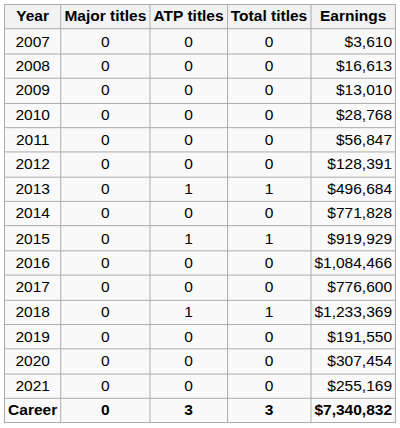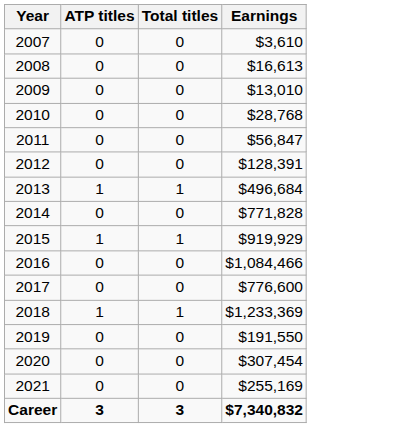 <table class="sortable wikitable" style=text-align:center>
 <tr>
 <th scope="col">Year</th>
-<th scope="col">Major titles</th>
 <th scope="col">ATP titles</th>
 <th scope="col">Total titles</th>
 <th scope="col">Earnings</th>
 </tr>
 <tr>
 <td>2007</td>
 <td>0</td>
 <td>0</td>
-<td>0</td>
 <td style="text-align:right;" data-sort- value="3610">$3,610</td>
 </tr>
 <tr>
 <td>2008</td>
-<td>0</td>
 <td>0</td>
 <td>0</td>
 <td style="text-align:right;" data-sort- value="16613">$16,613</td>
 </tr>
 <tr>
 <td>2009</td>
 <td>0</td>
 <td>0</td>
-<td>0</td>
 <td style="text-align:right;" data-sort- value="13010">$13,010</td>
 </tr>
 <tr>
 <td>2010</td>
-<td>0</td>
 <td>0</td>
 <td>0</td>
 <td style="text-align:right;" data-sort- value="28768">$28,768</td>
 </tr>
 <tr>
 <td>2011</td>
 <td>0</td>
 <td>0</td>
-<td>0</td>
 <td style="text-align:right;" data-sort- value="56847">$56,847</td>
 </tr>
 <tr>
 <td>2012</td>
 <td>0</td>
 <td>0</td>
-<td>0</td>
 <td style="text-align:right;" data-sort- value="128391">$128,391</td>
 </tr>
 <tr>
 <td>2013</td>
-<td>0</td>
 <td>1</td>
 <td>1</td>
 <td style="text-align:right;" data-sort- value="496684">$496,684</td>
 </tr>
 <tr>
 <td>2014</td>
 <td>0</td>
 <td>0</td>
-<td>0</td>
 <td style="text-align:right;" data-sort- value="771828">$771,828</td>
 </tr>
 <tr>
 <td>2015</td>
-<td>0</td>
 <td>1</td>
 <td>1</td>
 <td style="text-align:right;" data-sort- value="919929">$919,929</td>
 </tr>
 <tr>
 <td>2016</td>
 <td>0</td>
 <td>0</td>
-<td>0</td>
 <td style="text-align:right;" data-sort- value="1084466">$1,084,466</td>
 </tr>
 <tr>
 <td>2017</td>
 <td>0</td>
 <td>0</td>
-<td>0</td>
 <td style="text-align:right;" data-sort- value="776600">$776,600</td>
 </tr>
 <tr>
 <td>2018</td>
-<td>0</td>
 <td>1</td>
 <td>1</td>
 <td style="text-align:right;" data-sort- value="1233369">$1,233,369</td>
 </tr>
 <tr>
 <td>2019</td>
 <td>0</td>
 <td>0</td>
-<td>0</td>
 <td style="text-align:right;" data-sort- value="191550">$191,550</td>
 </tr>
 <tr>
 <td>2020</td>
-<td>0</td>
 <td>0</td>
 <td>0</td>
 <td style="text-align:right;" data-sort- value="307454">$307,454</td>
 </tr>
 <tr>
 <td>2021</td>
 <td>0</td>
 <td>0</td>
-<td>0</td>
 <td style="text-align:right;" data-sort- value="255169">$255,169</td>
 </tr>
 <tr>
 <td><strong>Career</strong></td>
-<td><strong>0</strong></td>
 <td><strong>3</strong></td>
 <td><strong>3</strong></td>
 <td align="right"><strong>$7,340,832</strong></td>
 </tr>
 </table>
